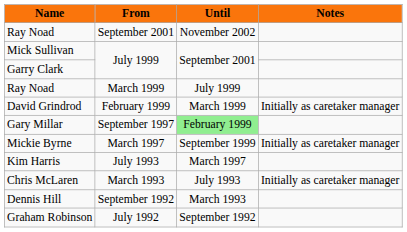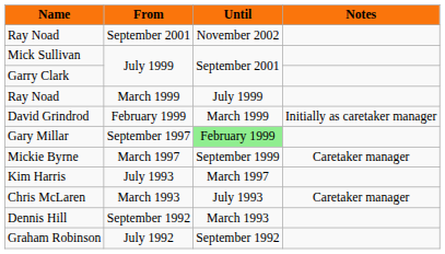 <table class="wikitable" style="text-align: center;">
 <tr>
 <th style="background: #FA750C;"><span>Name</span></th>
 <th style="background: #FA750C;"><span>From</span></th>
 <th style="background: #FA750C;"><span>Until</span></th>
 <th style="background: #FA750C;"><span>Notes</span></th>
 </tr>
 <tr>
 <td align="left"> Ray Noad</td>
 <td>September 2001</td>
 <td>November 2002</td>
 <td></td>
 </tr>
 <tr>
 <td align="left"> Mick Sullivan</td>
 <td rowspan="2">July 1999</td>
 <td rowspan="2">September 2001</td>
 <td></td>
 </tr>
 <tr>
 <td align="left"> Garry Clark</td>
 <td></td>
 </tr>
 <tr>
 <td align="left"> Ray Noad</td>
 <td>March 1999</td>
 <td>July 1999</td>
 <td></td>
 </tr>
 <tr>
 <td align="left"> David Grindrod</td>
 <td>February 1999</td>
 <td>March 1999</td>
 <td>Initially as caretaker manager</td>
 </tr>
 <tr>
 <td align="left"> Gary Millar</td>
 <td>September 1997</td>
 <td style="background: lightgreen;">February 1999</td>
 <td></td>
 </tr>
 <tr>
 <td align="left"> Mickie Byrne</td>
 <td>March 1997</td>
 <td>September 1999</td>
-<td>Initially as caretaker manager</td>
+<td>Caretaker manager</td>
 </tr>
 <tr>
 <td align="left"> Kim Harris</td>
 <td>July 1993</td>
 <td>March 1997</td>
 <td></td>
 </tr>
 <tr>
 <td align="left"> Chris McLaren</td>
 <td>March 1993</td>
 <td>July 1993</td>
-<td>Initially as caretaker manager</td>
+<td>Caretaker manager</td>
 </tr>
 <tr>
 <td align="left"> Dennis Hill</td>
 <td>September 1992</td>
 <td>March 1993</td>
 <td></td>
 </tr>
 <tr>
 <td align="left"> Graham Robinson</td>
 <td>July 1992</td>
 <td>September 1992</td>
 <td></td>
 </tr>
 </table>
